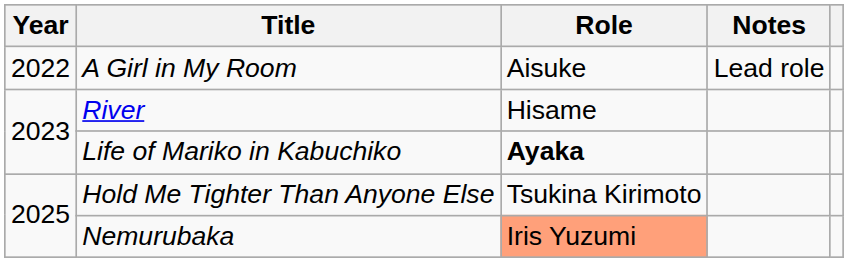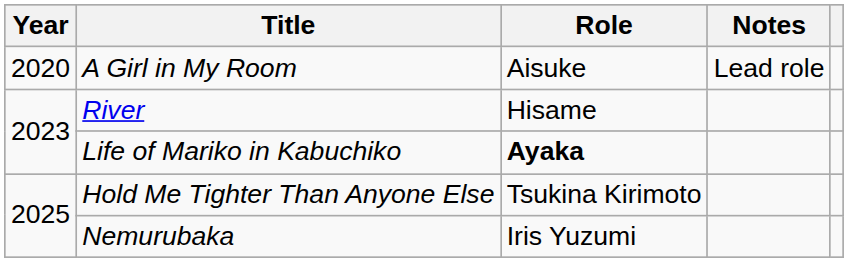 <table class="wikitable plainrowheaders sortable">
 <tr>
 <th>Year</th>
 <th>Title</th>
 <th>Role</th>
 <th class="unsortable">Notes</th>
 <th class="unsortable"></th>
 </tr>
 <tr>
-<td>2022</td>
+<td>2020</td>
 <td><em>A Girl in My Room</em></td>
 <td>Aisuke</td>
 <td>Lead role</td>
 <td></td>
 </tr>
 <tr>
 <td rowspan="2">2023</td>
 <td><em><a href='#'>River</a></em></td>
 <td>Hisame</td>
 <td></td>
 <td></td>
 </tr>
 <tr>
 <td><em>Life of Mariko in Kabuchiko</em></td>
 <td><strong>Ayaka</strong></td>
 <td></td>
 <td></td>
 </tr>
 <tr>
 <td rowspan="2">2025</td>
 <td><em>Hold Me Tighter Than Anyone Else</em></td>
 <td>Tsukina Kirimoto</td>
 <td></td>
 <td></td>
 </tr>
 <tr>
 <td><em>Nemurubaka</em></td>
-<td style="background: lightsalmon;">Iris Yuzumi</td>
+<td>Iris Yuzumi</td>
 <td></td>
 <td></td>
 </tr>
 </table>
